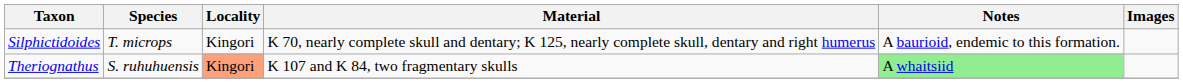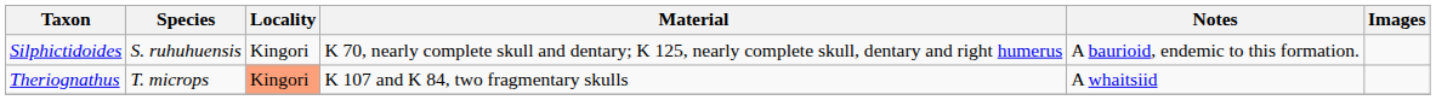 <table class="wikitable sortable">
 <tr>
 <th>Taxon</th>
 <th>Species</th>
 <th>Locality</th>
 <th class="unsortable">Material</th>
 <th class="unsortable">Notes</th>
 <th class="unsortable">Images</th>
 </tr>
 <tr>
 <td><em><a href='#'>Silphictidoides</a></em></td>
-<td><em>T. microps</em></td>
+<td><em>S. ruhuhuensis</em></td>
 <td>Kingori</td>
 <td>K 70, nearly complete skull and dentary; K 125, nearly complete skull, dentary and right <a href='#'>humerus</a></td>
 <td>A <a href='#'>baurioid</a>, endemic to this formation.</td>
 <td></td>
 </tr>
 <tr>
 <td><em><a href='#'>Theriognathus</a></em></td>
-<td><em>S. ruhuhuensis</em></td>
+<td><em>T. microps</em></td>
 <td style="background: lightsalmon;">Kingori</td>
 <td>K 107 and K 84, two fragmentary skulls</td>
-<td style="background: lightgreen;">A <a href='#'>whaitsiid</a></td>
+<td>A <a href='#'>whaitsiid</a></td>
 <td></td>
 </tr>
 <tr>
 </tr>
 </table>
